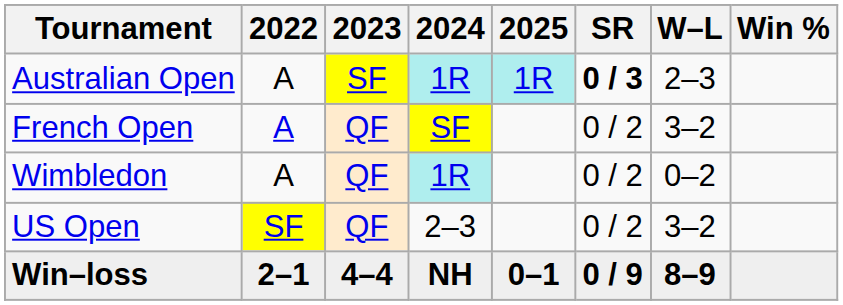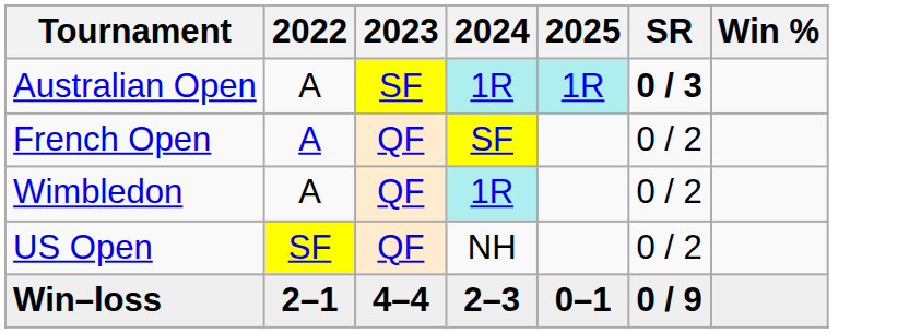 <table class=wikitable style=text-align:center>
 <tr>
 <th>Tournament</th>
 <th>2022</th>
 <th>2023</th>
 <th>2024</th>
 <th>2025</th>
 <th>SR</th>
-<th>W–L</th>
 <th>Win %</th>
 </tr>
 <tr>
 <td alight=left><a href='#'>Australian Open</a></td>
 <td>A</td>
 <td bgcolor="Yellow"><a href='#'>SF</a></td>
 <td bgcolor="afeeee"><a href='#'>1R</a></td>
 <td bgcolor="afeeee"><a href='#'>1R</a></td>
 <td><strong>0 / 3</strong></td>
-<td>2–3</td>
 <td></td>
 </tr>
 <tr>
 <td align=left><a href='#'>French Open</a></td>
 <td><a href='#'>A</a></td>
 <td bgcolor="ffebcd"><a href='#'>QF</a></td>
 <td bgcolor="Yellow"><a href='#'>SF</a></td>
 <td></td>
 <td>0 / 2</td>
-<td>3–2</td>
 <td></td>
 </tr>
 <tr>
 <td align=left><a href='#'>Wimbledon</a></td>
 <td>A</td>
 <td bgcolor="ffebcd"><a href='#'>QF</a></td>
 <td bgcolor="afeeee"><a href='#'>1R</a></td>
 <td></td>
 <td>0 / 2</td>
-<td>0–2</td>
 <td></td>
 </tr>
 <tr>
 <td align=left><a href='#'>US Open</a></td>
 <td bgcolor="yellow"><a href='#'>SF</a></td>
 <td bgcolor=ffebcd><a href='#'>QF</a></td>
-<td>2–3</td>
+<td>NH</td>
 <td></td>
 <td>0 / 2</td>
-<td>3–2</td>
 <td></td>
 </tr>
 <tr style="font-weight:bold; background:#efefef;">
 <td style="text-align:left">Win–loss</td>
 <td>2–1</td>
 <td>4–4</td>
-<td>NH</td>
+<td>2–3</td>
 <td>0–1</td>
 <td>0 / 9</td>
-<td>8–9</td>
 <td></td>
 </tr>
 </table>
